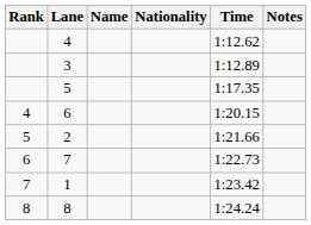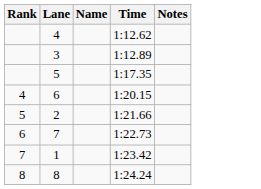 <table class="wikitable sortable" style="text-align:center">
 <tr>
 <th>Rank</th>
 <th>Lane</th>
 <th>Name</th>
-<th>Nationality</th>
 <th>Time</th>
 <th>Notes</th>
 </tr>
 <tr>
 <td></td>
 <td>4</td>
-<td align=left></td>
 <td align=left></td>
 <td>1:12.62</td>
 <td><strong></strong></td>
 </tr>
 <tr>
 <td></td>
 <td>3</td>
 <td align=left></td>
-<td align=left></td>
 <td>1:12.89</td>
 <td></td>
 </tr>
 <tr>
 <td></td>
 <td>5</td>
-<td align=left></td>
 <td align=left></td>
 <td>1:17.35</td>
 <td></td>
 </tr>
 <tr>
 <td>4</td>
 <td>6</td>
 <td align=left></td>
-<td align=left></td>
 <td>1:20.15</td>
 <td></td>
 </tr>
 <tr>
 <td>5</td>
 <td>2</td>
-<td align=left></td>
 <td align=left></td>
 <td>1:21.66</td>
 <td></td>
 </tr>
 <tr>
 <td>6</td>
 <td>7</td>
 <td align=left></td>
-<td align=left></td>
 <td>1:22.73</td>
 <td></td>
 </tr>
 <tr>
 <td>7</td>
 <td>1</td>
-<td align=left></td>
 <td align=left></td>
 <td>1:23.42</td>
 <td></td>
 </tr>
 <tr>
 <td>8</td>
 <td>8</td>
 <td align=left></td>
-<td align=left></td>
 <td>1:24.24</td>
 <td></td>
 </tr>
 </table>
